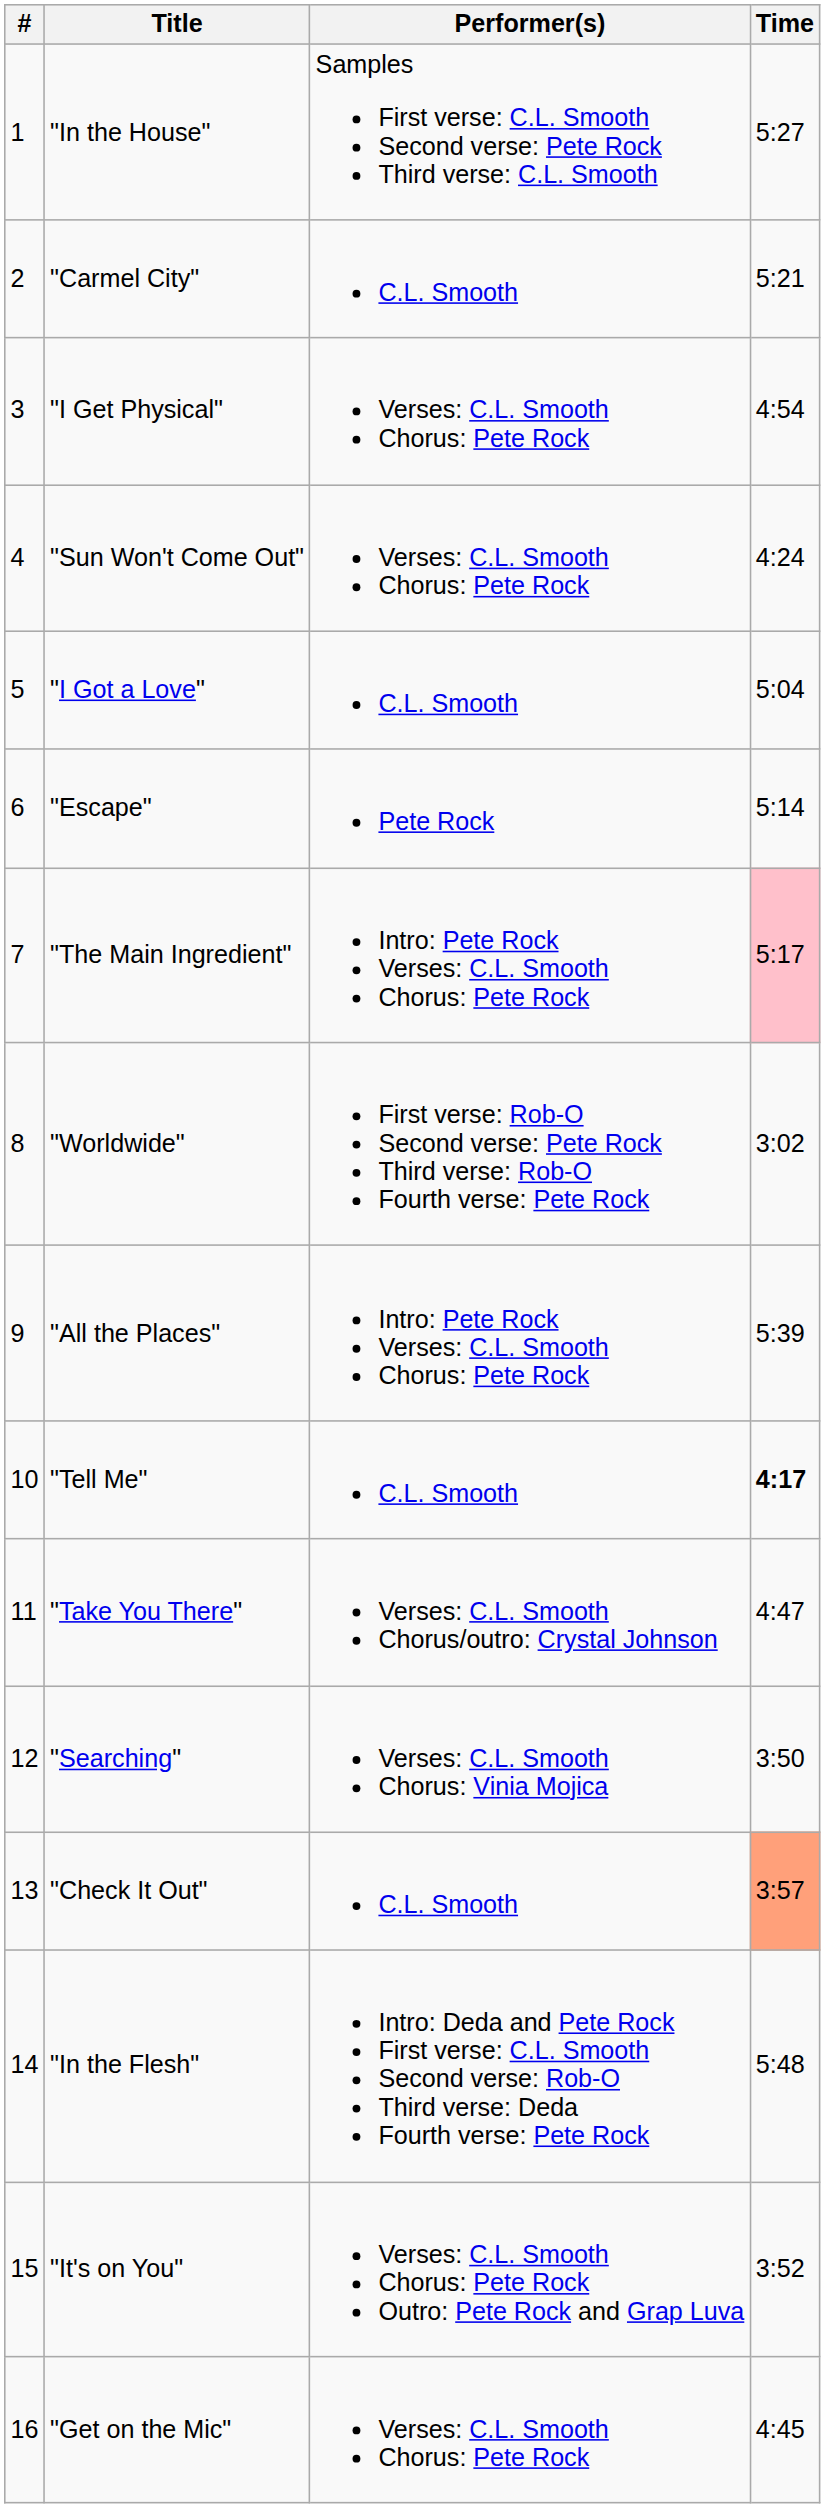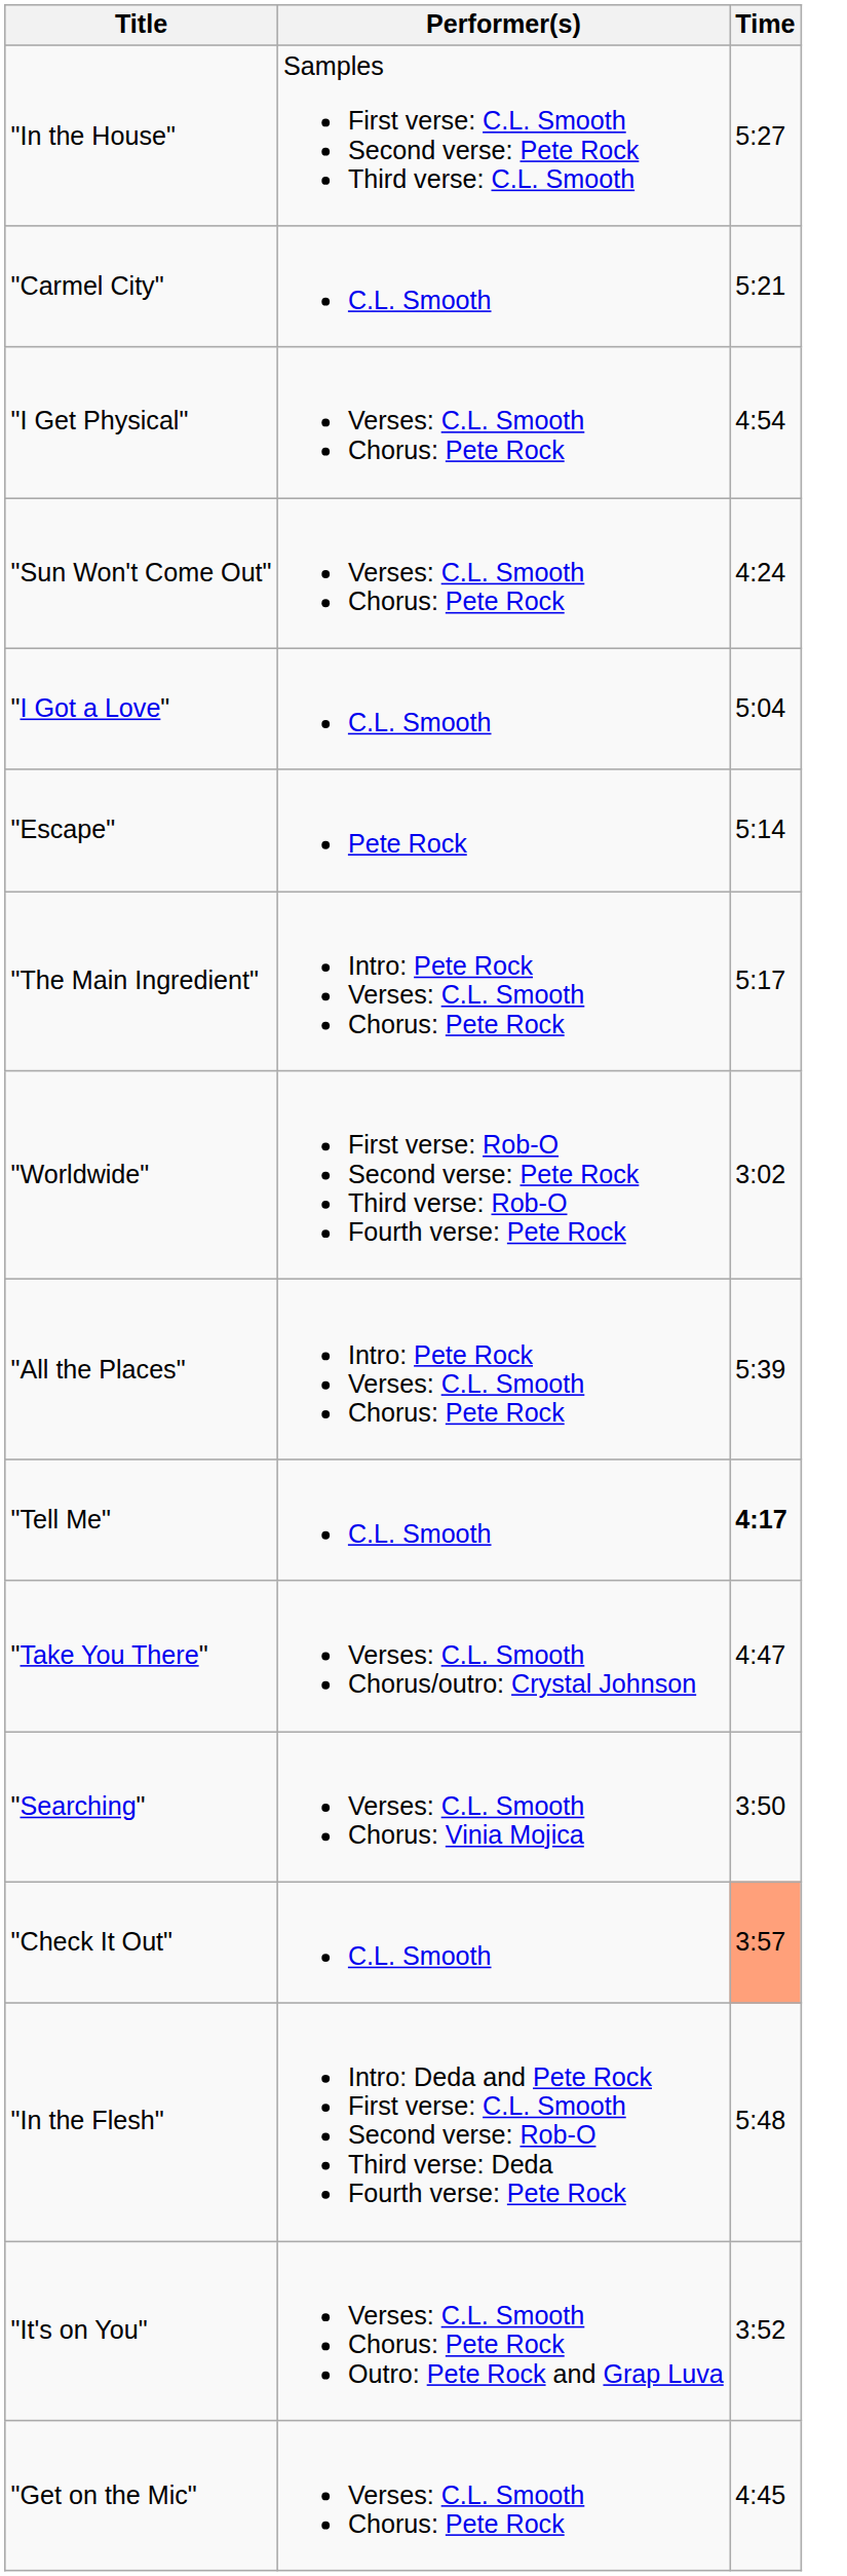 <table class="wikitable">
 <tr>
-<th>#</th>
 <th>Title</th>
 <th>Performer(s)</th>
 <th>Time</th>
 </tr>
 <tr>
-<td>1</td>
 <td>"In the House"</td>
 <td>Samples<br><ul><li>First verse: <a href='#'>C.L. Smooth</a></li><li>Second verse: <a href='#'>Pete Rock</a></li><li>Third verse: <a href='#'>C.L. Smooth</a></li></ul></td>
 <td>5:27</td>
 </tr>
 <tr>
-<td>2</td>
 <td>"Carmel City"</td>
 <td><br><ul><li><a href='#'>C.L. Smooth</a></li></ul></td>
 <td>5:21</td>
 </tr>
 <tr>
-<td>3</td>
 <td>"I Get Physical"</td>
 <td><br><ul><li>Verses: <a href='#'>C.L. Smooth</a></li><li>Chorus: <a href='#'>Pete Rock</a></li></ul></td>
 <td>4:54</td>
 </tr>
 <tr>
-<td>4</td>
 <td>"Sun Won't Come Out"</td>
 <td><br><ul><li>Verses: <a href='#'>C.L. Smooth</a></li><li>Chorus: <a href='#'>Pete Rock</a></li></ul></td>
 <td>4:24</td>
 </tr>
 <tr>
-<td>5</td>
 <td>"<a href='#'>I Got a Love</a>"</td>
 <td><br><ul><li><a href='#'>C.L. Smooth</a></li></ul></td>
 <td>5:04</td>
 </tr>
 <tr>
-<td>6</td>
 <td>"Escape"</td>
 <td><br><ul><li><a href='#'>Pete Rock</a></li></ul></td>
 <td>5:14</td>
 </tr>
 <tr>
-<td>7</td>
 <td>"The Main Ingredient"</td>
 <td><br><ul><li>Intro: <a href='#'>Pete Rock</a></li><li>Verses: <a href='#'>C.L. Smooth</a></li><li>Chorus: <a href='#'>Pete Rock</a></li></ul></td>
-<td style="background: pink;">5:17</td>
+<td>5:17</td>
 </tr>
 <tr>
-<td>8</td>
 <td>"Worldwide"</td>
 <td><br><ul><li>First verse: <a href='#'>Rob-O</a></li><li>Second verse: <a href='#'>Pete Rock</a></li><li>Third verse: <a href='#'>Rob-O</a></li><li>Fourth verse: <a href='#'>Pete Rock</a></li></ul></td>
 <td>3:02</td>
 </tr>
 <tr>
-<td>9</td>
 <td>"All the Places"</td>
 <td><br><ul><li>Intro: <a href='#'>Pete Rock</a></li><li>Verses: <a href='#'>C.L. Smooth</a></li><li>Chorus: <a href='#'>Pete Rock</a></li></ul></td>
 <td>5:39</td>
 </tr>
 <tr>
-<td>10</td>
 <td>"Tell Me"</td>
 <td><br><ul><li><a href='#'>C.L. Smooth</a></li></ul></td>
 <td><strong>4:17</strong></td>
 </tr>
 <tr>
-<td>11</td>
 <td>"<a href='#'>Take You There</a>"</td>
 <td><br><ul><li>Verses: <a href='#'>C.L. Smooth</a></li><li>Chorus/outro: <a href='#'>Crystal Johnson</a></li></ul></td>
 <td>4:47</td>
 </tr>
 <tr>
-<td>12</td>
 <td>"<a href='#'>Searching</a>"</td>
 <td><br><ul><li>Verses: <a href='#'>C.L. Smooth</a></li><li>Chorus: <a href='#'>Vinia Mojica</a></li></ul></td>
 <td>3:50</td>
 </tr>
 <tr>
-<td>13</td>
 <td>"Check It Out"</td>
 <td><br><ul><li><a href='#'>C.L. Smooth</a></li></ul></td>
 <td style="background: lightsalmon;">3:57</td>
 </tr>
 <tr>
-<td>14</td>
 <td>"In the Flesh"</td>
 <td><br><ul><li>Intro: Deda and <a href='#'>Pete Rock</a></li><li>First verse: <a href='#'>C.L. Smooth</a></li><li>Second verse: <a href='#'>Rob-O</a></li><li>Third verse: Deda</li><li>Fourth verse: <a href='#'>Pete Rock</a></li></ul></td>
 <td>5:48</td>
 </tr>
 <tr>
-<td>15</td>
 <td>"It's on You"</td>
 <td><br><ul><li>Verses: <a href='#'>C.L. Smooth</a></li><li>Chorus: <a href='#'>Pete Rock</a></li><li>Outro: <a href='#'>Pete Rock</a> and <a href='#'>Grap Luva</a></li></ul></td>
 <td>3:52</td>
 </tr>
 <tr>
-<td>16</td>
 <td>"Get on the Mic"</td>
 <td><br><ul><li>Verses: <a href='#'>C.L. Smooth</a></li><li>Chorus: <a href='#'>Pete Rock</a></li></ul></td>
 <td>4:45</td>
 </tr>
 </table>
